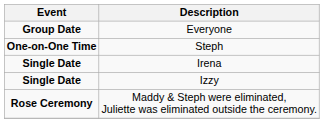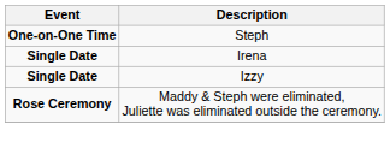 <table class="wikitable sortable" style="text-align:center;">
 <tr>
 <th>Event</th>
 <th>Description</th>
-</tr>
-<tr>
-<td><strong>Group Date</strong></td>
-<td>Everyone</td>
 </tr>
 <tr>
 <td><strong>One-on-One Time</strong></td>
 <td>Steph</td>
 </tr>
 <tr>
 <td><strong>Single Date</strong></td>
 <td>Irena</td>
 </tr>
 <tr>
 <td><strong>Single Date</strong></td>
 <td>Izzy</td>
 </tr>
 <tr>
 <td><strong>Rose Ceremony</strong></td>
 <td>Maddy & Steph were eliminated,<br> Juliette was eliminated outside the ceremony.</td>
 </tr>
 <tr>
 </tr>
 </table>
